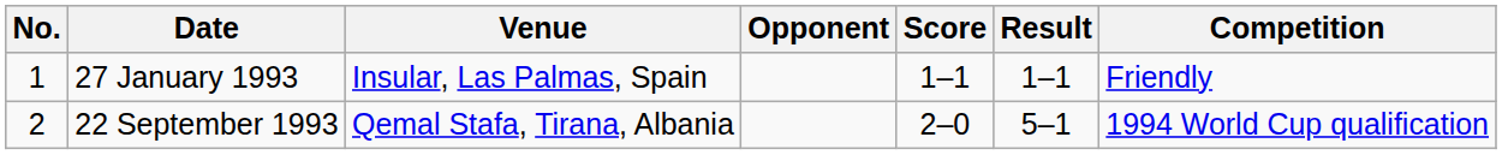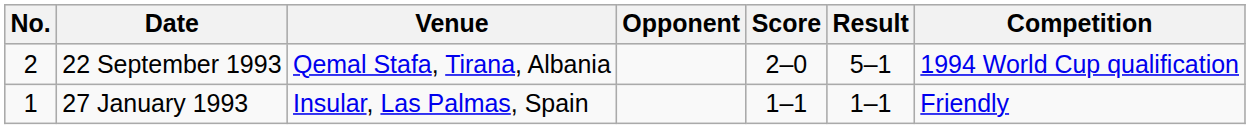 <table class="wikitable sortable">
 <tr>
 <th scope="col">No.</th>
 <th scope="col">Date</th>
 <th scope="col">Venue</th>
 <th scope="col">Opponent</th>
 <th scope="col">Score</th>
 <th scope="col">Result</th>
 <th scope="col">Competition</th>
 </tr>
 <tr>
+<td align="center">2</td>
+<td>22 September 1993</td>
+<td><a href='#'>Qemal Stafa</a>, <a href='#'>Tirana</a>, Albania</td>
+<td></td>
+<td align="center">2–0</td>
+<td align="center">5–1</td>
+<td><a href='#'>1994 World Cup qualification</a></td>
+</tr>
+<tr>
 <td align="center">1</td>
 <td>27 January 1993</td>
 <td><a href='#'>Insular</a>, <a href='#'>Las Palmas</a>, Spain</td>
 <td></td>
 <td align="center">1–1</td>
 <td align="center">1–1</td>
 <td><a href='#'>Friendly</a></td>
 </tr>
-<tr>
-<td align="center">2</td>
-<td>22 September 1993</td>
-<td><a href='#'>Qemal Stafa</a>, <a href='#'>Tirana</a>, Albania</td>
-<td></td>
-<td align="center">2–0</td>
-<td align="center">5–1</td>
-<td><a href='#'>1994 World Cup qualification</a></td>
-</tr>
 </table>
